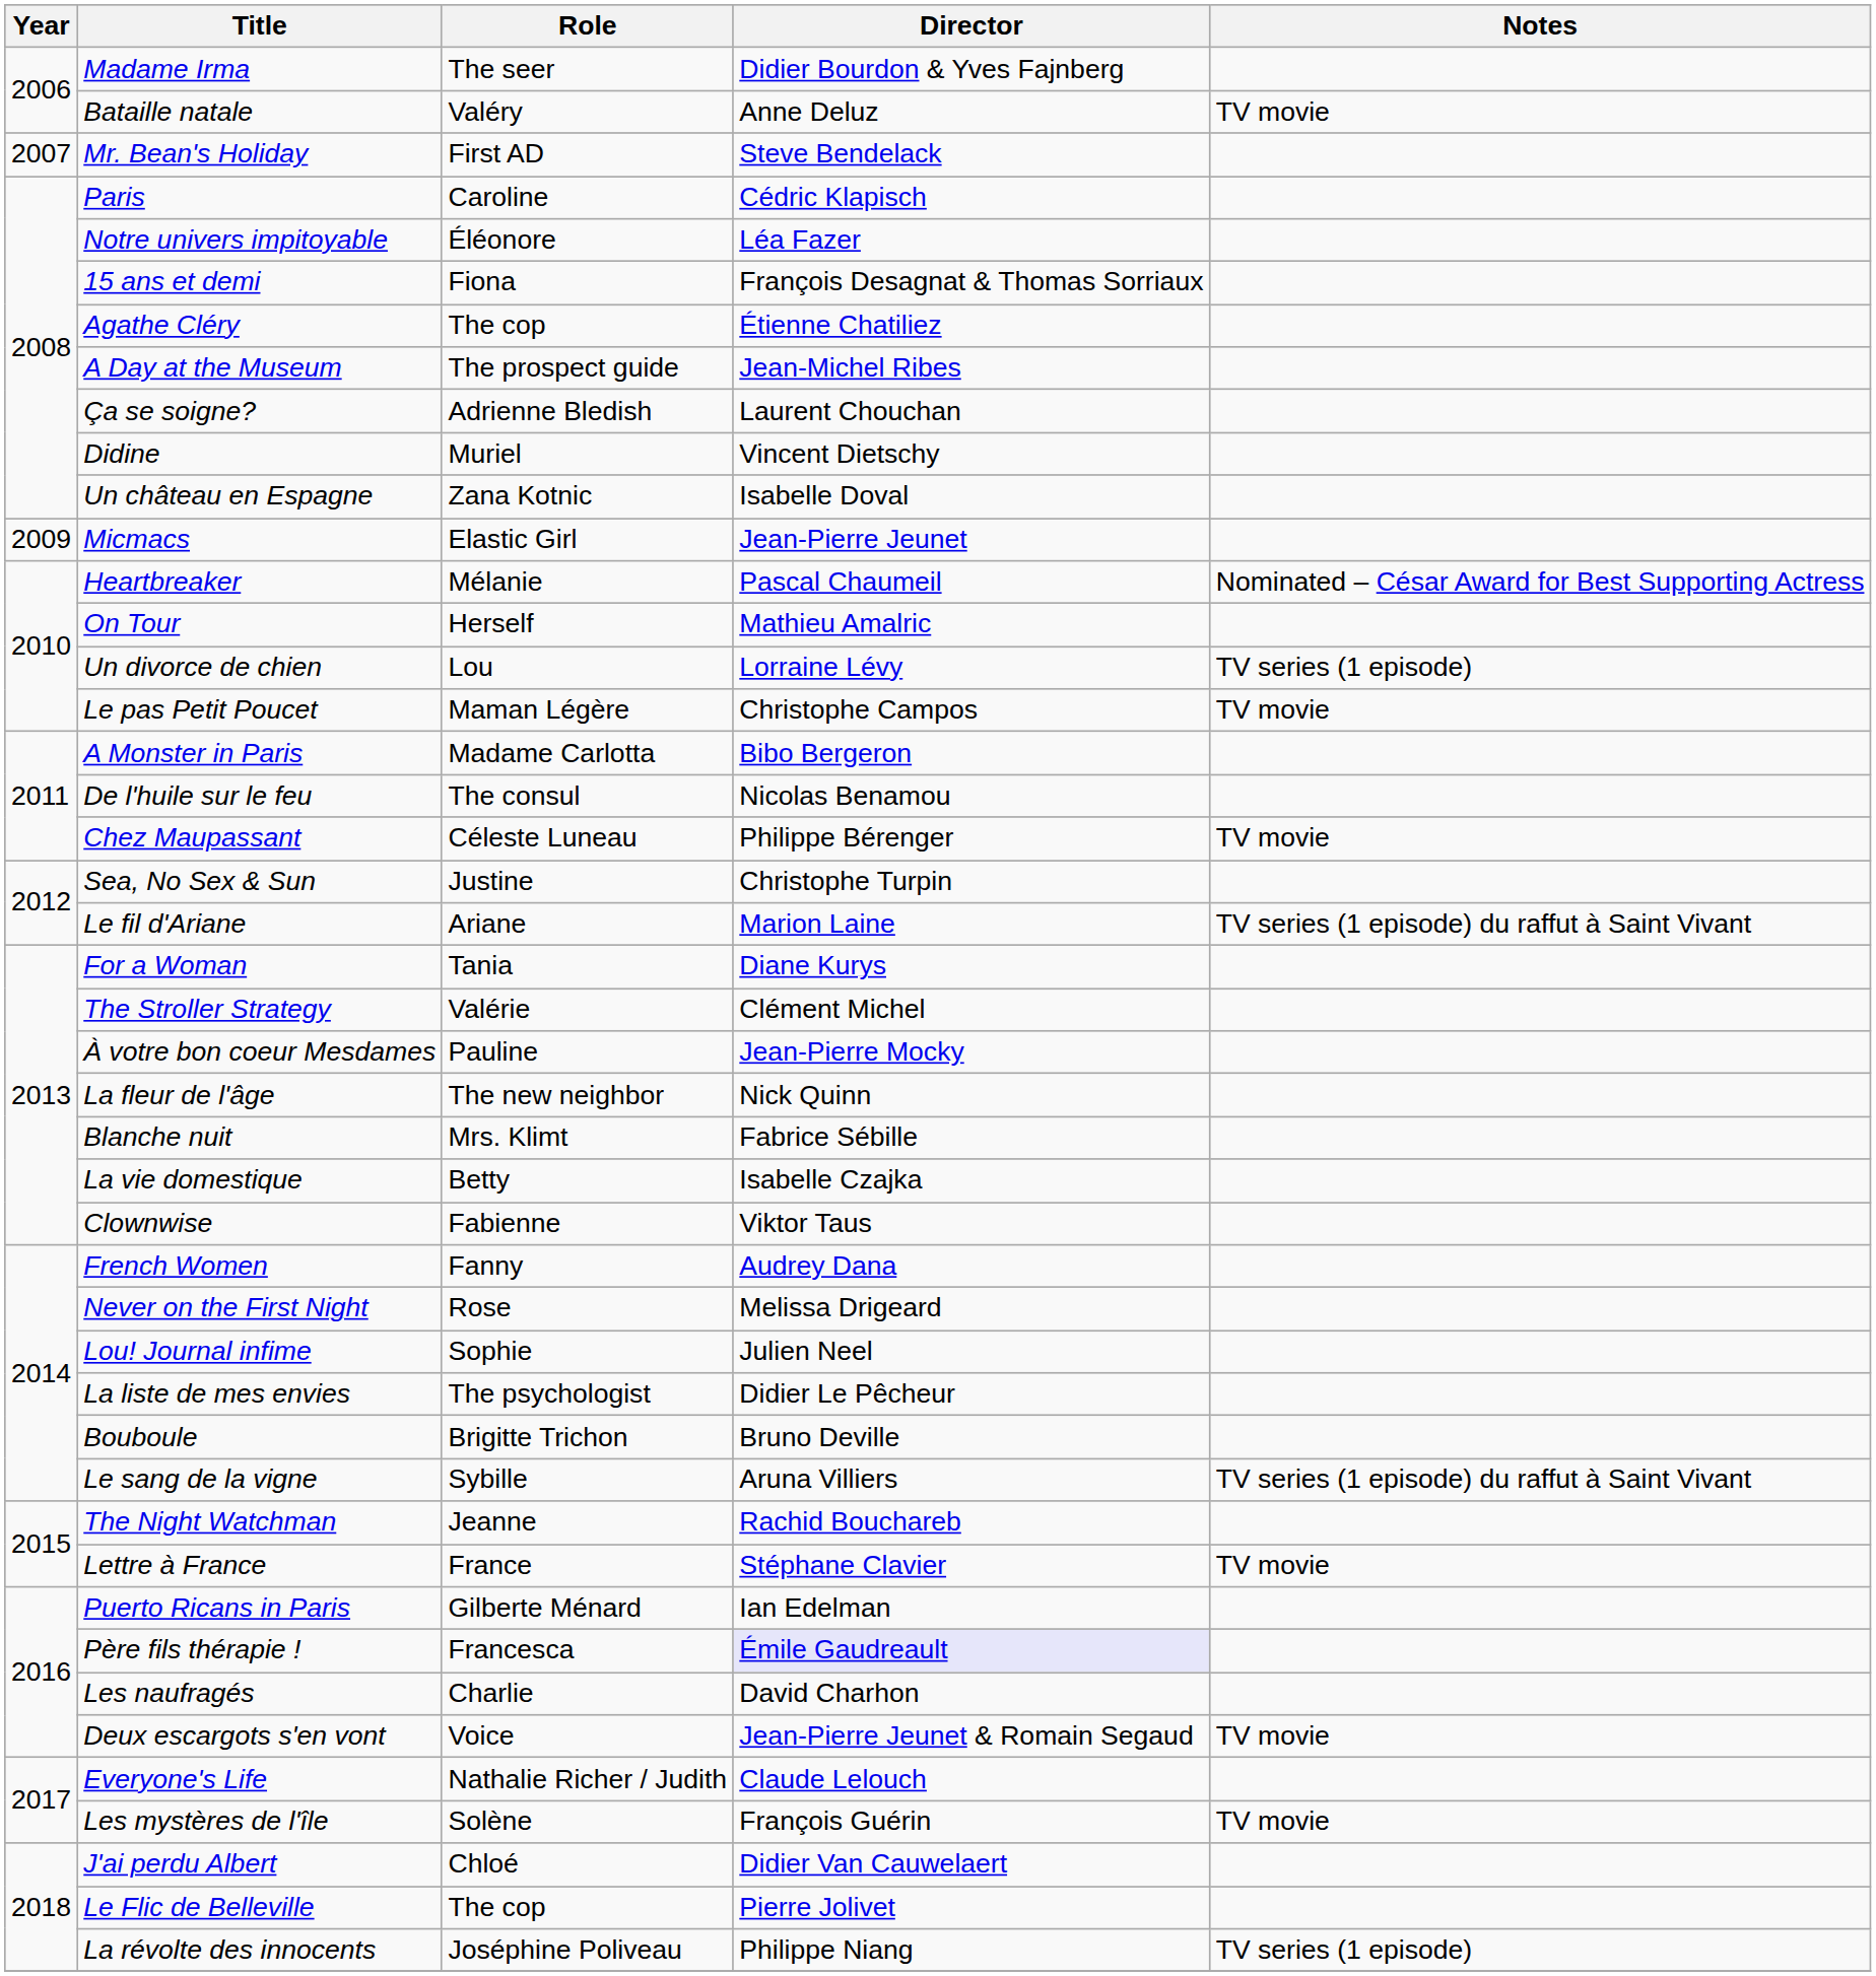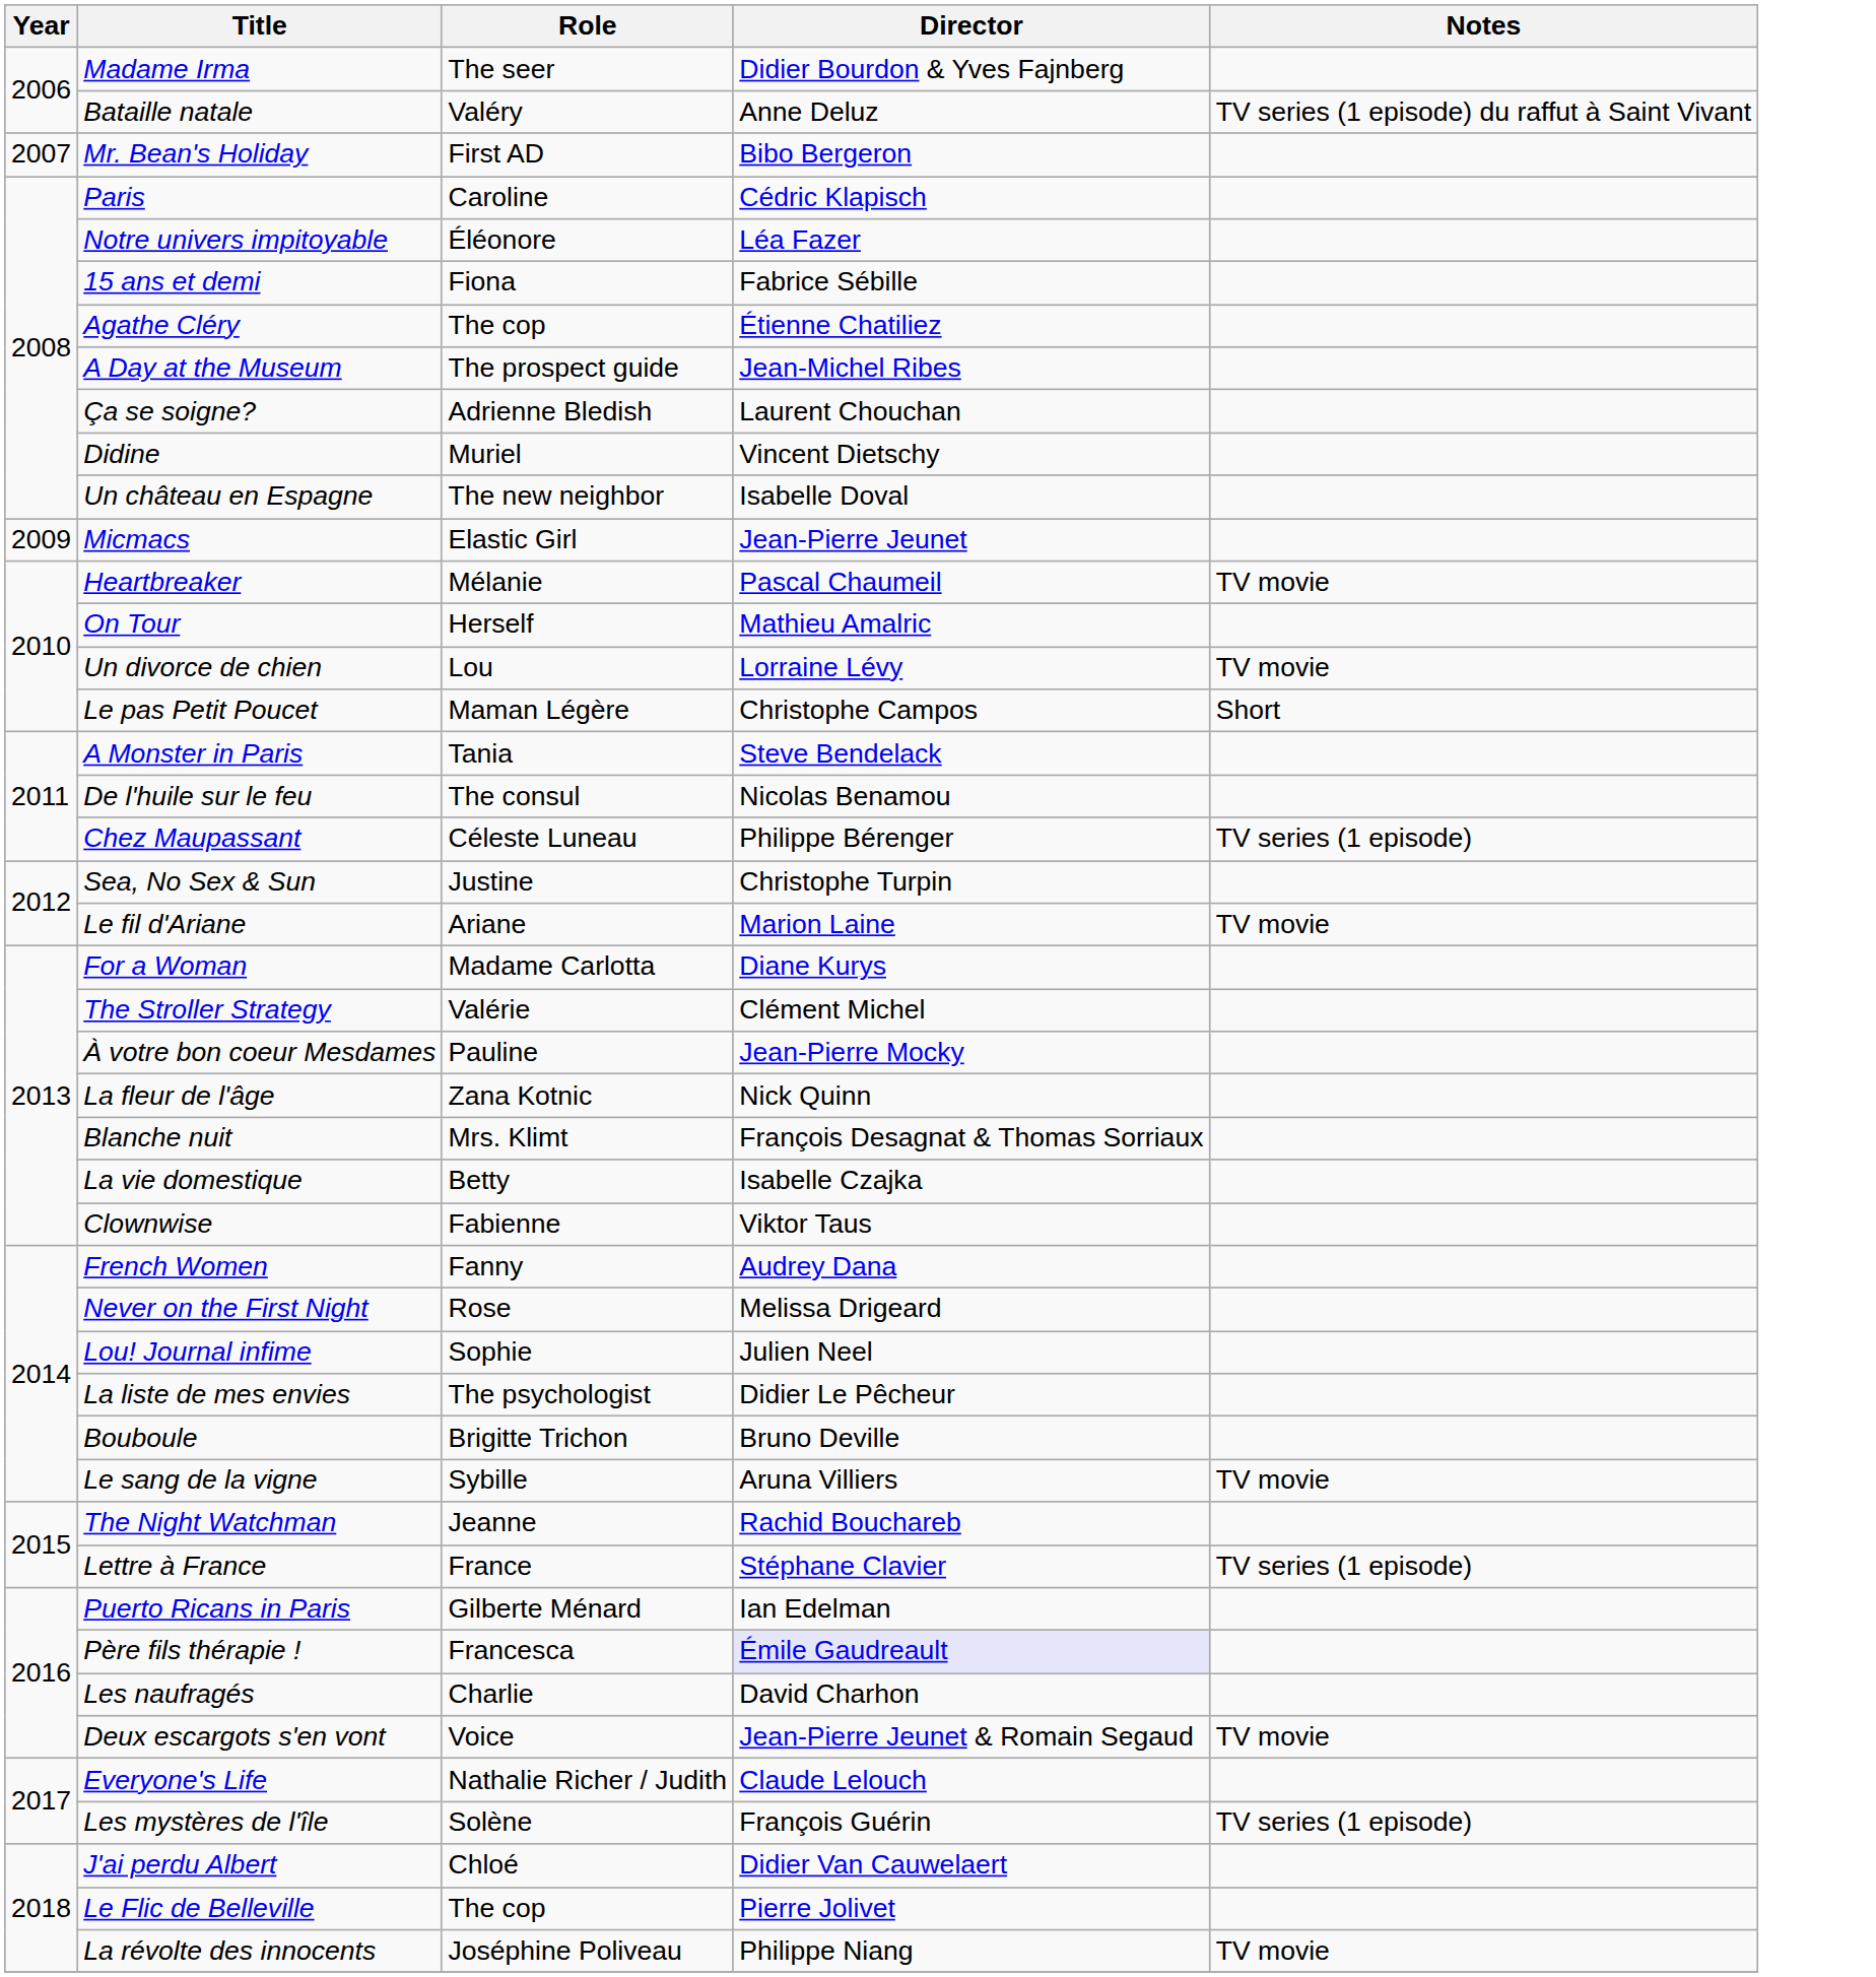 <table class="wikitable">
 <tr>
 <th>Year</th>
 <th>Title</th>
 <th>Role</th>
 <th>Director</th>
 <th>Notes</th>
 </tr>
 <tr>
 <td rowspan=2>2006</td>
 <td><em><a href='#'>Madame Irma</a></em></td>
 <td>The seer</td>
 <td><a href='#'>Didier Bourdon</a> & Yves Fajnberg</td>
 <td></td>
 </tr>
 <tr>
 <td><em>Bataille natale</em></td>
 <td>Valéry</td>
 <td>Anne Deluz</td>
-<td>TV movie</td>
+<td>TV series (1 episode)  du raffut à Saint Vivant</td>
 </tr>
 <tr>
 <td>2007</td>
 <td><em><a href='#'>Mr. Bean's Holiday</a></em></td>
 <td>First AD</td>
-<td><a href='#'>Steve Bendelack</a></td>
+<td><a href='#'>Bibo Bergeron</a></td>
 <td></td>
 </tr>
 <tr>
 <td rowspan=8>2008</td>
 <td><em><a href='#'>Paris</a></em></td>
 <td>Caroline</td>
 <td><a href='#'>Cédric Klapisch</a></td>
 <td></td>
 </tr>
 <tr>
 <td><em><a href='#'>Notre univers impitoyable</a></em></td>
 <td>Éléonore</td>
 <td><a href='#'>Léa Fazer</a></td>
 <td></td>
 </tr>
 <tr>
 <td><em><a href='#'>15 ans et demi</a></em></td>
 <td>Fiona</td>
-<td>François Desagnat & Thomas Sorriaux</td>
+<td>Fabrice Sébille</td>
 <td></td>
 </tr>
 <tr>
 <td><em><a href='#'>Agathe Cléry</a></em></td>
 <td>The cop</td>
 <td><a href='#'>Étienne Chatiliez</a></td>
 <td></td>
 </tr>
 <tr>
 <td><em><a href='#'>A Day at the Museum</a></em></td>
 <td>The prospect guide</td>
 <td><a href='#'>Jean-Michel Ribes</a></td>
 <td></td>
 </tr>
 <tr>
 <td><em>Ça se soigne?</em></td>
 <td>Adrienne Bledish</td>
 <td>Laurent Chouchan</td>
 <td></td>
 </tr>
 <tr>
 <td><em>Didine</em></td>
 <td>Muriel</td>
 <td>Vincent Dietschy</td>
 <td></td>
 </tr>
 <tr>
 <td><em>Un château en Espagne</em></td>
-<td>Zana Kotnic</td>
+<td>The new neighbor</td>
 <td>Isabelle Doval</td>
 <td></td>
 </tr>
 <tr>
 <td>2009</td>
 <td><em><a href='#'>Micmacs</a></em></td>
 <td>Elastic Girl</td>
 <td><a href='#'>Jean-Pierre Jeunet</a></td>
 <td></td>
 </tr>
 <tr>
 <td rowspan=4>2010</td>
 <td><em><a href='#'>Heartbreaker</a></em></td>
 <td>Mélanie</td>
 <td><a href='#'>Pascal Chaumeil</a></td>
-<td>Nominated – <a href='#'>César Award for Best Supporting Actress</a></td>
+<td>TV movie</td>
 </tr>
 <tr>
 <td><em><a href='#'>On Tour</a></em></td>
 <td>Herself</td>
 <td><a href='#'>Mathieu Amalric</a></td>
 <td></td>
 </tr>
 <tr>
 <td><em>Un divorce de chien</em></td>
 <td>Lou</td>
 <td><a href='#'>Lorraine Lévy</a></td>
-<td>TV series (1 episode)</td>
+<td>TV movie</td>
 </tr>
 <tr>
 <td><em>Le pas Petit Poucet</em></td>
 <td>Maman Légère</td>
 <td>Christophe Campos</td>
-<td>TV movie</td>
+<td>Short</td>
 </tr>
 <tr>
 <td rowspan=3>2011</td>
 <td><em><a href='#'>A Monster in Paris</a></em></td>
-<td>Madame Carlotta</td>
-<td><a href='#'>Bibo Bergeron</a></td>
+<td>Tania</td>
+<td><a href='#'>Steve Bendelack</a></td>
 <td></td>
 </tr>
 <tr>
 <td><em>De l'huile sur le feu</em></td>
 <td>The consul</td>
 <td>Nicolas Benamou</td>
 <td></td>
 </tr>
 <tr>
 <td><em><a href='#'>Chez Maupassant</a></em></td>
 <td>Céleste Luneau</td>
 <td>Philippe Bérenger</td>
-<td>TV movie</td>
+<td>TV series (1 episode)</td>
 </tr>
 <tr>
 <td rowspan=2>2012</td>
 <td><em>Sea, No Sex & Sun</em></td>
 <td>Justine</td>
 <td>Christophe Turpin</td>
 <td></td>
 </tr>
 <tr>
 <td><em>Le fil d'Ariane</em></td>
 <td>Ariane</td>
 <td><a href='#'>Marion Laine</a></td>
-<td>TV series (1 episode)  du raffut à Saint Vivant</td>
+<td>TV movie</td>
 </tr>
 <tr>
 <td rowspan=7>2013</td>
 <td><em><a href='#'>For a Woman</a></em></td>
-<td>Tania</td>
+<td>Madame Carlotta</td>
 <td><a href='#'>Diane Kurys</a></td>
 <td></td>
 </tr>
 <tr>
 <td><em><a href='#'>The Stroller Strategy</a></em></td>
 <td>Valérie</td>
 <td>Clément Michel</td>
 <td></td>
 </tr>
 <tr>
 <td><em>À votre bon coeur Mesdames</em></td>
 <td>Pauline</td>
 <td><a href='#'>Jean-Pierre Mocky</a></td>
 <td></td>
 </tr>
 <tr>
 <td><em>La fleur de l'âge</em></td>
-<td>The new neighbor</td>
+<td>Zana Kotnic</td>
 <td>Nick Quinn</td>
 <td></td>
 </tr>
 <tr>
 <td><em>Blanche nuit</em></td>
 <td>Mrs. Klimt</td>
-<td>Fabrice Sébille</td>
+<td>François Desagnat & Thomas Sorriaux</td>
 <td></td>
 </tr>
 <tr>
 <td><em>La vie domestique</em></td>
 <td>Betty</td>
 <td>Isabelle Czajka</td>
 <td></td>
 </tr>
 <tr>
 <td><em>Clownwise</em></td>
 <td>Fabienne</td>
 <td>Viktor Taus</td>
 <td></td>
 </tr>
 <tr>
 <td rowspan=6>2014</td>
 <td><em><a href='#'>French Women</a></em></td>
 <td>Fanny</td>
 <td><a href='#'>Audrey Dana</a></td>
 <td></td>
 </tr>
 <tr>
 <td><em><a href='#'>Never on the First Night</a></em></td>
 <td>Rose</td>
 <td>Melissa Drigeard</td>
 <td></td>
 </tr>
 <tr>
 <td><em><a href='#'>Lou! Journal infime</a></em></td>
 <td>Sophie</td>
 <td>Julien Neel</td>
 <td></td>
 </tr>
 <tr>
 <td><em>La liste de mes envies</em></td>
 <td>The psychologist</td>
 <td>Didier Le Pêcheur</td>
 <td></td>
 </tr>
 <tr>
 <td><em>Bouboule</em></td>
 <td>Brigitte Trichon</td>
 <td>Bruno Deville</td>
 <td></td>
 </tr>
 <tr>
 <td><em>Le sang de la vigne</em></td>
 <td>Sybille</td>
 <td>Aruna Villiers</td>
-<td>TV series (1 episode)  du raffut à Saint Vivant</td>
+<td>TV movie</td>
 </tr>
 <tr>
 <td rowspan=2>2015</td>
 <td><em><a href='#'>The Night Watchman</a></em></td>
 <td>Jeanne</td>
 <td><a href='#'>Rachid Bouchareb</a></td>
 <td></td>
 </tr>
 <tr>
 <td><em>Lettre à France</em></td>
 <td>France</td>
 <td><a href='#'>Stéphane Clavier</a></td>
-<td>TV movie</td>
+<td>TV series (1 episode)</td>
 </tr>
 <tr>
 <td rowspan=4>2016</td>
 <td><em><a href='#'>Puerto Ricans in Paris</a></em></td>
 <td>Gilberte Ménard</td>
 <td>Ian Edelman</td>
 <td></td>
 </tr>
 <tr>
 <td><em>Père fils thérapie !</em></td>
 <td>Francesca</td>
 <td style="background: lavender;"><a href='#'>Émile Gaudreault</a></td>
 <td></td>
 </tr>
 <tr>
 <td><em>Les naufragés</em></td>
 <td>Charlie</td>
 <td>David Charhon</td>
 <td></td>
 </tr>
 <tr>
 <td><em>Deux escargots s'en vont</em></td>
 <td>Voice</td>
 <td><a href='#'>Jean-Pierre Jeunet</a> & Romain Segaud</td>
 <td>TV movie</td>
 </tr>
 <tr>
 <td rowspan=2>2017</td>
 <td><em><a href='#'>Everyone's Life</a></em></td>
 <td>Nathalie Richer / Judith</td>
 <td><a href='#'>Claude Lelouch</a></td>
 <td></td>
 </tr>
 <tr>
 <td><em>Les mystères de l'île</em></td>
 <td>Solène</td>
 <td>François Guérin</td>
-<td>TV movie</td>
+<td>TV series (1 episode)</td>
 </tr>
 <tr>
 <td rowspan=3>2018</td>
 <td><em><a href='#'>J'ai perdu Albert</a></em></td>
 <td>Chloé</td>
 <td><a href='#'>Didier Van Cauwelaert</a></td>
 <td></td>
 </tr>
 <tr>
 <td><em><a href='#'>Le Flic de Belleville</a></em></td>
 <td>The cop</td>
 <td><a href='#'>Pierre Jolivet</a></td>
 <td></td>
 </tr>
 <tr>
 <td><em>La révolte des innocents</em></td>
 <td>Joséphine Poliveau</td>
 <td>Philippe Niang</td>
-<td>TV series (1 episode)</td>
+<td>TV movie</td>
 </tr>
 <tr>
 </tr>
 </table>
